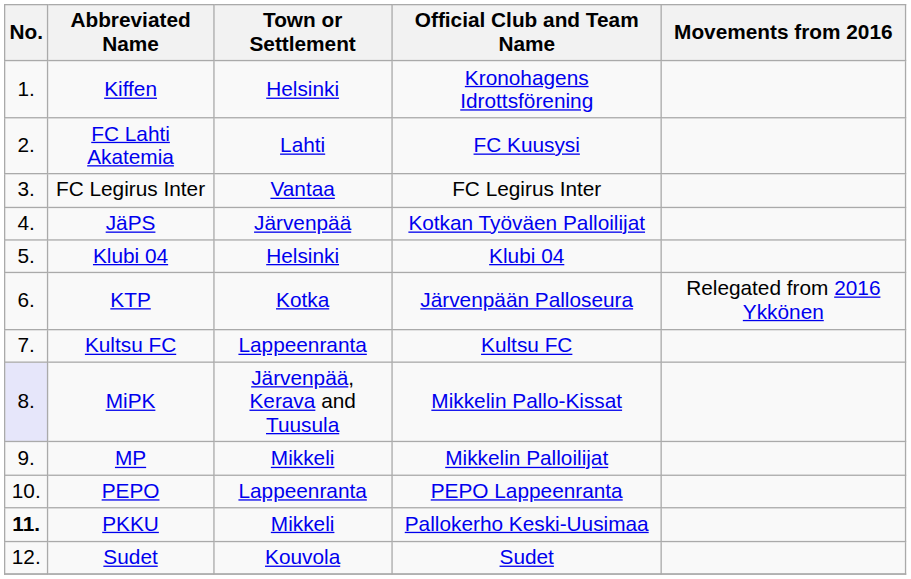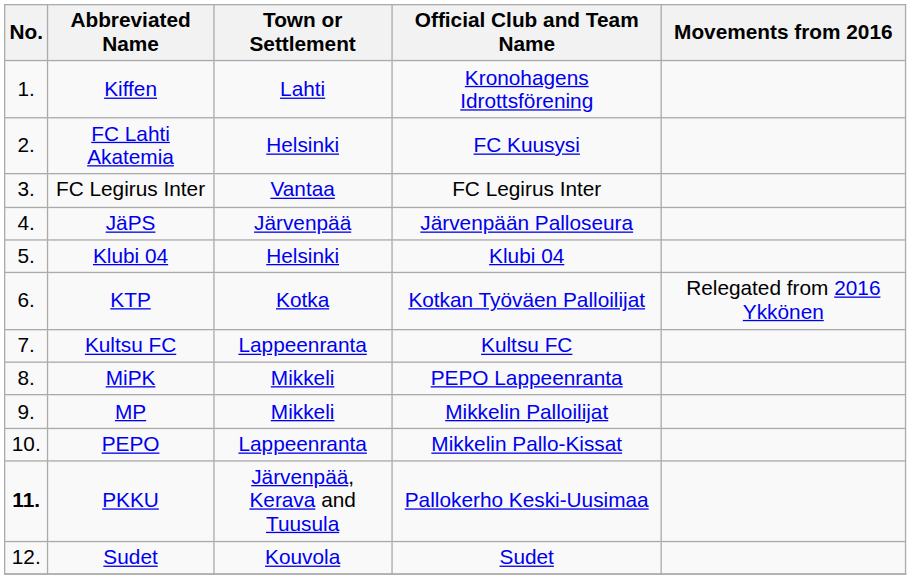 <table class="wikitable sortable" style="text-align: center;">
 <tr>
 <th width=20>No.</th>
 <th width=120>Abbreviated Name</th>
 <th width=130>Town or Settlement</th>
 <th width=200>Official Club and Team Name</th>
 <th width=180>Movements from 2016</th>
 </tr>
 <tr>
 <td>1.</td>
 <td><a href='#'>Kiffen</a></td>
-<td><a href='#'>Helsinki</a></td>
+<td><a href='#'>Lahti</a></td>
 <td><a href='#'>Kronohagens Idrottsförening</a></td>
 <td></td>
 </tr>
 <tr>
 <td>2.</td>
 <td><a href='#'>FC Lahti Akatemia</a></td>
-<td><a href='#'>Lahti</a></td>
+<td><a href='#'>Helsinki</a></td>
 <td><a href='#'>FC Kuusysi</a></td>
 <td></td>
 </tr>
 <tr>
 <td>3.</td>
 <td>FC Legirus Inter</td>
 <td><a href='#'>Vantaa</a></td>
 <td>FC Legirus Inter</td>
 <td></td>
 </tr>
 <tr>
 <td>4.</td>
 <td><a href='#'>JäPS</a></td>
 <td><a href='#'>Järvenpää</a></td>
-<td><a href='#'>Kotkan Työväen Palloilijat</a></td>
+<td><a href='#'>Järvenpään Palloseura</a></td>
 <td></td>
 </tr>
 <tr>
 <td>5.</td>
 <td><a href='#'>Klubi 04</a></td>
 <td><a href='#'>Helsinki</a></td>
 <td><a href='#'>Klubi 04</a></td>
 <td></td>
 </tr>
 <tr>
 <td>6.</td>
 <td><a href='#'>KTP</a></td>
 <td><a href='#'>Kotka</a></td>
-<td><a href='#'>Järvenpään Palloseura</a></td>
+<td><a href='#'>Kotkan Työväen Palloilijat</a></td>
 <td>Relegated from <a href='#'>2016 Ykkönen</a></td>
 </tr>
 <tr>
 <td>7.</td>
 <td><a href='#'>Kultsu FC</a></td>
 <td><a href='#'>Lappeenranta</a></td>
 <td><a href='#'>Kultsu FC</a></td>
 <td></td>
 </tr>
 <tr>
-<td style="background: lavender;">8.</td>
+<td>8.</td>
 <td><a href='#'>MiPK</a></td>
-<td><a href='#'>Järvenpää</a>, <a href='#'>Kerava</a> and <a href='#'>Tuusula</a></td>
-<td><a href='#'>Mikkelin Pallo-Kissat</a></td>
+<td><a href='#'>Mikkeli</a></td>
+<td><a href='#'>PEPO Lappeenranta</a></td>
 <td></td>
 </tr>
 <tr>
 <td>9.</td>
 <td><a href='#'>MP</a></td>
 <td><a href='#'>Mikkeli</a></td>
 <td><a href='#'>Mikkelin Palloilijat</a></td>
 <td></td>
 </tr>
 <tr>
 <td>10.</td>
 <td><a href='#'>PEPO</a></td>
 <td><a href='#'>Lappeenranta</a></td>
-<td><a href='#'>PEPO Lappeenranta</a></td>
+<td><a href='#'>Mikkelin Pallo-Kissat</a></td>
 <td></td>
 </tr>
 <tr>
 <td><strong>11.</strong></td>
 <td><a href='#'>PKKU</a></td>
-<td><a href='#'>Mikkeli</a></td>
+<td><a href='#'>Järvenpää</a>, <a href='#'>Kerava</a> and <a href='#'>Tuusula</a></td>
 <td><a href='#'>Pallokerho Keski-Uusimaa</a></td>
 <td></td>
 </tr>
 <tr>
 <td>12.</td>
 <td><a href='#'>Sudet</a></td>
 <td><a href='#'>Kouvola</a></td>
 <td><a href='#'>Sudet</a></td>
 <td></td>
 </tr>
 <tr>
 </tr>
 </table>
